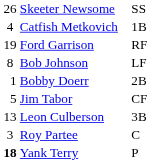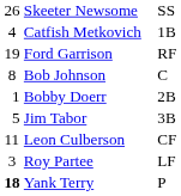 <table>
 <tr>
 <td>26</td>
 <td><a href='#'>Skeeter Newsome</a>    </td>
 <td>SS</td>
 </tr>
 <tr>
 <td> 4</td>
 <td><a href='#'>Catfish Metkovich</a></td>
 <td>1B</td>
 </tr>
 <tr>
 <td>19</td>
 <td><a href='#'>Ford Garrison</a></td>
 <td>RF</td>
 </tr>
 <tr>
 <td> 8</td>
 <td><a href='#'>Bob Johnson</a>    </td>
-<td>LF</td>
+<td>C</td>
 </tr>
 <tr>
 <td>  1</td>
 <td><a href='#'>Bobby Doerr</a></td>
 <td>2B</td>
 </tr>
 <tr>
 <td>  5</td>
 <td><a href='#'>Jim Tabor</a></td>
-<td>CF</td>
+<td>3B</td>
 </tr>
 <tr>
-<td>13</td>
+<td>11</td>
 <td><a href='#'>Leon Culberson</a></td>
-<td>3B</td>
+<td>CF</td>
 </tr>
 <tr>
 <td> 3</td>
 <td><a href='#'>Roy Partee</a></td>
-<td>C</td>
+<td>LF</td>
 </tr>
 <tr>
 <td><strong>18</strong></td>
 <td><a href='#'>Yank Terry</a></td>
 <td>P</td>
 </tr>
 <tr>
 </tr>
 </table>
